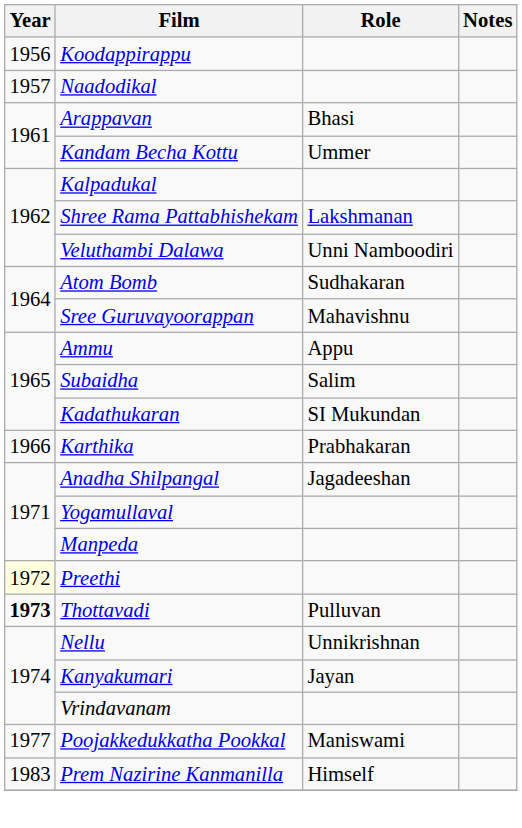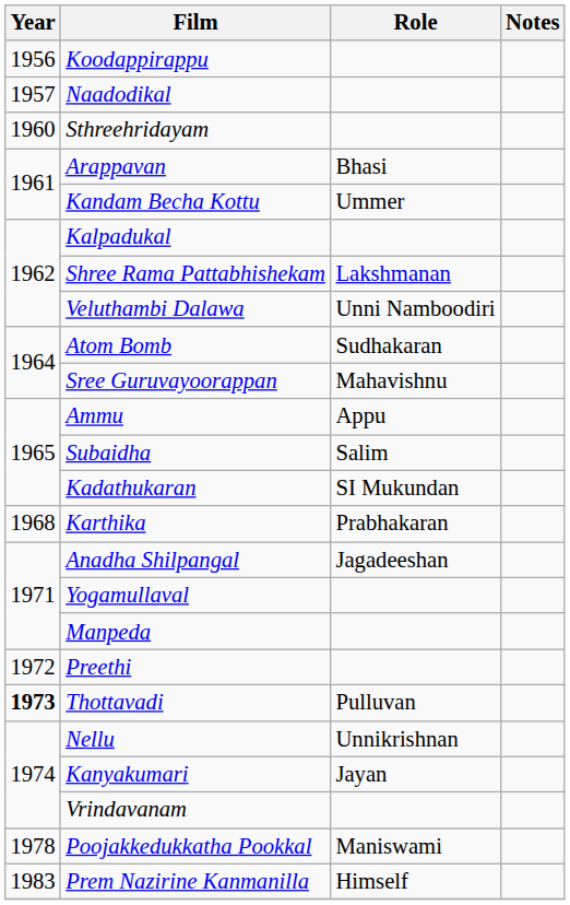 <table class="wikitable sortable">
 <tr>
 <th>Year</th>
 <th>Film</th>
 <th>Role</th>
 <th class="unsortable">Notes</th>
 </tr>
 <tr>
 <td>1956</td>
 <td><em><a href='#'>Koodappirappu</a></em></td>
 <td></td>
 <td></td>
 </tr>
 <tr>
 <td>1957</td>
 <td><em><a href='#'>Naadodikal</a></em></td>
+<td></td>
+<td></td>
+</tr>
+<tr>
+<td>1960</td>
+<td><em>Sthreehridayam</em></td>
 <td></td>
 <td></td>
 </tr>
 <tr>
 <td rowspan=2>1961</td>
 <td><em><a href='#'>Arappavan</a></em></td>
 <td>Bhasi</td>
 <td></td>
 </tr>
 <tr>
 <td><em><a href='#'>Kandam Becha Kottu</a></em></td>
 <td>Ummer</td>
 <td></td>
 </tr>
 <tr>
 <td rowspan=3>1962</td>
 <td><em><a href='#'>Kalpadukal</a></em></td>
 <td></td>
 <td></td>
 </tr>
 <tr>
 <td><em><a href='#'>Shree Rama Pattabhishekam</a></em></td>
 <td><a href='#'>Lakshmanan</a></td>
 <td></td>
 </tr>
 <tr>
 <td><em><a href='#'>Veluthambi Dalawa</a></em></td>
 <td>Unni Namboodiri</td>
 <td></td>
 </tr>
 <tr>
 <td rowspan=2>1964</td>
 <td><em><a href='#'>Atom Bomb</a></em></td>
 <td>Sudhakaran</td>
 <td></td>
 </tr>
 <tr>
 <td><em><a href='#'>Sree Guruvayoorappan</a></em></td>
 <td>Mahavishnu</td>
 <td></td>
 </tr>
 <tr>
 <td rowspan=3>1965</td>
 <td><em><a href='#'>Ammu</a></em></td>
 <td>Appu</td>
 <td></td>
 </tr>
 <tr>
 <td><em><a href='#'>Subaidha</a></em></td>
 <td>Salim</td>
 <td></td>
 </tr>
 <tr>
 <td><em><a href='#'>Kadathukaran</a></em></td>
 <td>SI Mukundan</td>
 <td></td>
 </tr>
 <tr>
-<td>1966</td>
+<td>1968</td>
 <td><em><a href='#'>Karthika</a></em></td>
 <td>Prabhakaran</td>
 <td></td>
 </tr>
 <tr>
 <td rowspan=3>1971</td>
 <td><em><a href='#'>Anadha Shilpangal</a></em></td>
 <td>Jagadeeshan</td>
 <td></td>
 </tr>
 <tr>
 <td><em><a href='#'>Yogamullaval</a></em></td>
 <td></td>
 <td></td>
 </tr>
 <tr>
 <td><em><a href='#'>Manpeda</a></em></td>
 <td></td>
 <td></td>
 </tr>
 <tr>
-<td style="background: lightyellow;">1972</td>
+<td>1972</td>
 <td><em><a href='#'>Preethi</a></em></td>
 <td></td>
 <td></td>
 </tr>
 <tr>
 <td><strong>1973</strong></td>
 <td><em><a href='#'>Thottavadi</a></em></td>
 <td>Pulluvan</td>
 <td></td>
 </tr>
 <tr>
 <td rowspan=3>1974</td>
 <td><em><a href='#'>Nellu</a></em></td>
 <td>Unnikrishnan</td>
 <td></td>
 </tr>
 <tr>
 <td><em><a href='#'>Kanyakumari</a></em></td>
 <td>Jayan</td>
 <td></td>
 </tr>
 <tr>
 <td><em>Vrindavanam</em></td>
 <td></td>
 <td></td>
 </tr>
 <tr>
-<td>1977</td>
+<td>1978</td>
 <td><em><a href='#'>Poojakkedukkatha Pookkal</a></em></td>
 <td>Maniswami</td>
 <td></td>
 </tr>
 <tr>
 <td>1983</td>
 <td><em><a href='#'>Prem Nazirine Kanmanilla</a></em></td>
 <td>Himself</td>
 <td></td>
 </tr>
 <tr>
 </tr>
 </table>
